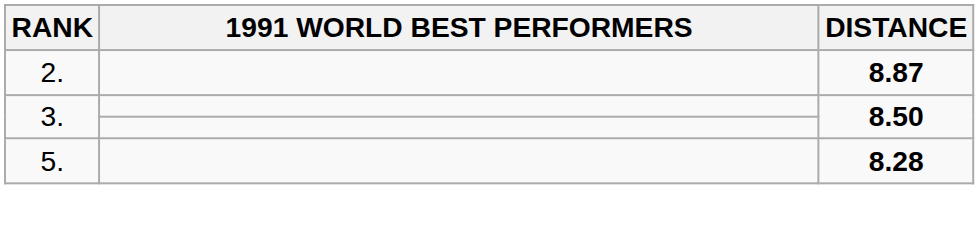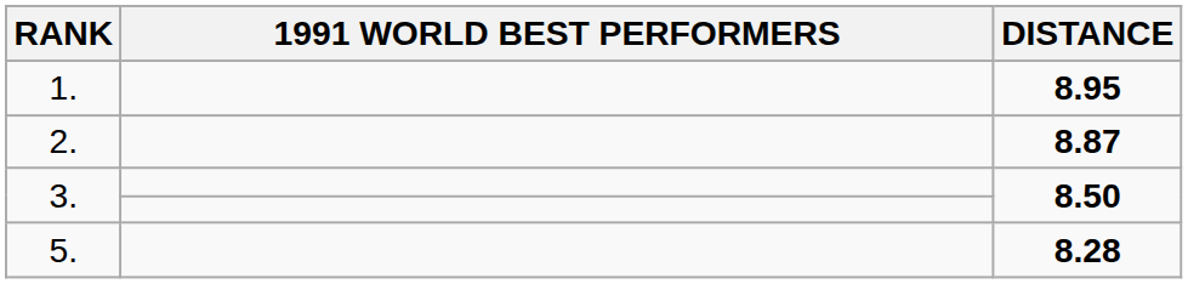 <table class="wikitable" style="border-collapse: collapse; font-size: 90%;">
 <tr>
 <th>RANK</th>
 <th align="center" style="width: 25em">1991 WORLD BEST PERFORMERS</th>
 <th align="center" style="width: 5em">DISTANCE</th>
+</tr>
+<tr>
+<td align="center">1.</td>
+<td></td>
+<td align="center"><strong>8.95</strong></td>
 </tr>
 <tr>
 <td align="center">2.</td>
 <td></td>
 <td align="center"><strong>8.87</strong></td>
 </tr>
 <tr>
 <td rowspan=2 align="center">3.</td>
 <td></td>
 <td rowspan=2 align="center"><strong>8.50</strong></td>
 </tr>
 <tr>
 <td></td>
 </tr>
 <tr>
 <td align="center">5.</td>
 <td></td>
 <td align="center"><strong>8.28</strong></td>
 </tr>
 </table>
